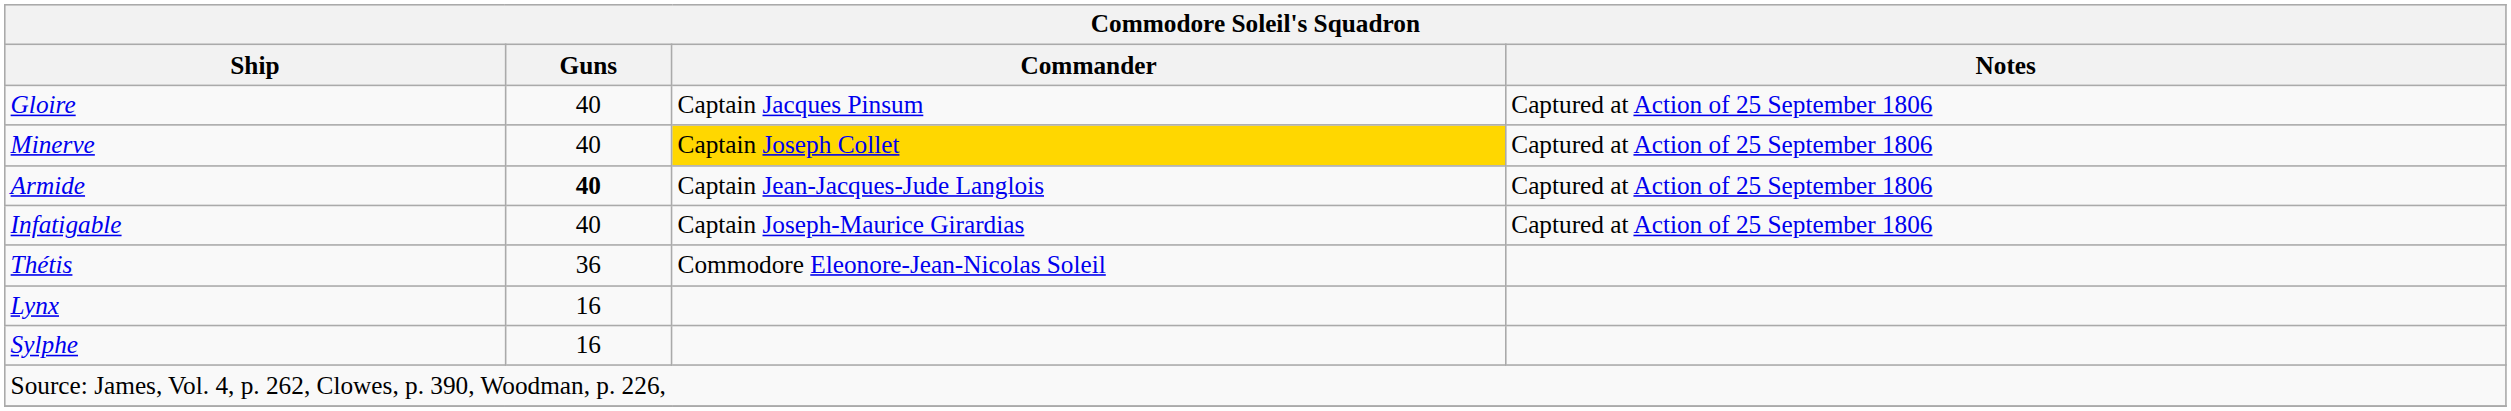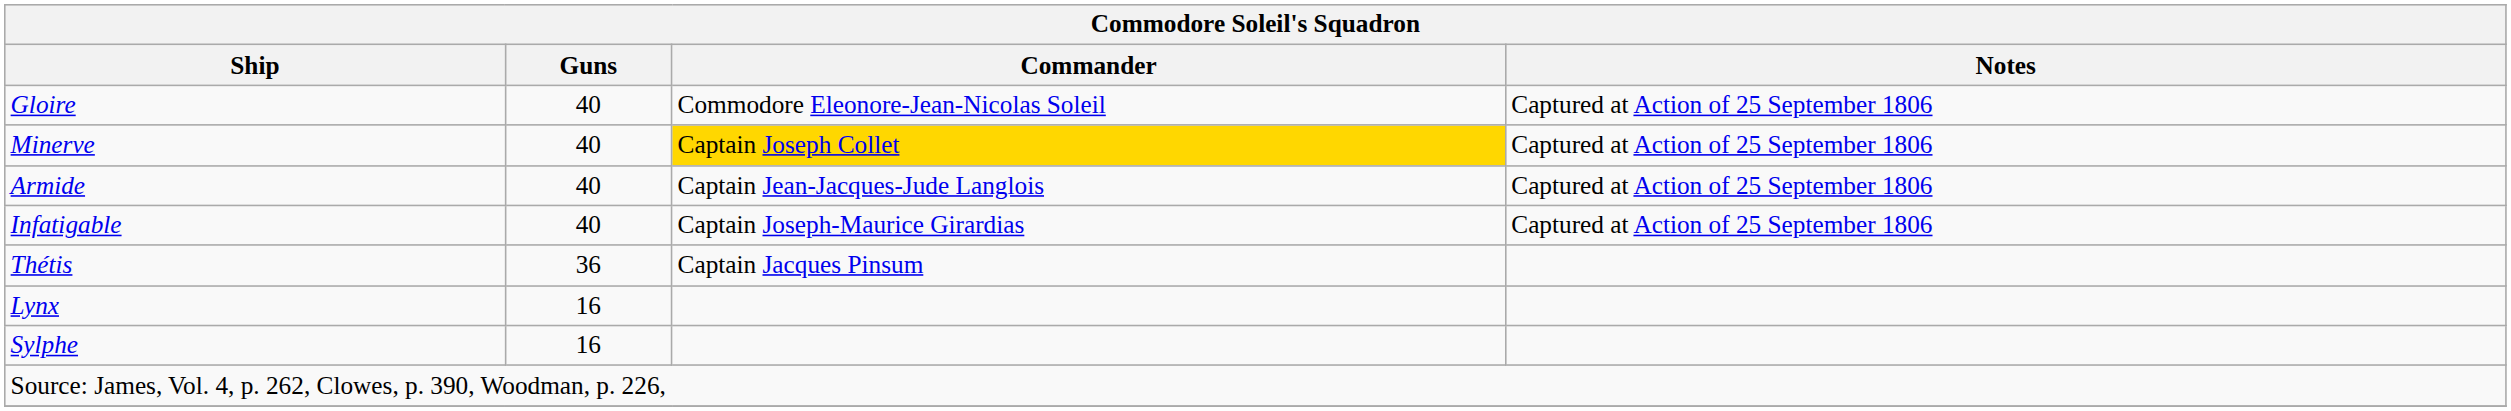 <table class="wikitable" width=100%>
 <tr valign="top">
 <th colspan="7" bgcolor="white">Commodore Soleil's Squadron</th>
 </tr>
 <tr valign="top">
 <th width=15%; align= center>Ship</th>
 <th width=5%; align= center>Guns</th>
 <th width=25%; align= center>Commander</th>
 <th width=30%; align= center>Notes</th>
 </tr>
 <tr valign="top"|- valign="top">
 <td align= left><a href='#'><em>Gloire</em></a></td>
 <td align= center>40</td>
-<td align= left>Captain <a href='#'>Jacques Pinsum</a></td>
+<td align= left>Commodore <a href='#'>Eleonore-Jean-Nicolas Soleil</a></td>
 <td align= left>Captured at <a href='#'>Action of 25 September 1806</a></td>
 </tr>
 <tr valign="top">
 <td align= left><a href='#'><em>Minerve</em></a></td>
 <td align= center>40</td>
 <td align= left style="background: gold;">Captain <a href='#'>Joseph Collet</a></td>
 <td align= left>Captured at <a href='#'>Action of 25 September 1806</a></td>
 </tr>
 <tr valign="top">
 <td align= left><a href='#'><em>Armide</em></a></td>
-<td align= center><strong>40</strong></td>
+<td align= center>40</td>
 <td align= left>Captain <a href='#'>Jean-Jacques-Jude Langlois</a></td>
 <td align= left>Captured at <a href='#'>Action of 25 September 1806</a></td>
 </tr>
 <tr valign="top">
 <td align= left><a href='#'><em>Infatigable</em></a></td>
 <td align= center>40</td>
 <td align= left>Captain <a href='#'>Joseph-Maurice Girardias</a></td>
 <td align= left>Captured at <a href='#'>Action of 25 September 1806</a></td>
 </tr>
 <tr valign="top">
 <td align= left><a href='#'><em>Thétis</em></a></td>
 <td align= center>36</td>
-<td align= left>Commodore <a href='#'>Eleonore-Jean-Nicolas Soleil</a></td>
+<td align= left>Captain <a href='#'>Jacques Pinsum</a></td>
 <td align= left></td>
 </tr>
 <tr valign="top">
 <td align= left><a href='#'><em>Lynx</em></a></td>
 <td align= center>16</td>
 <td align= left></td>
 <td align= left></td>
 </tr>
 <tr valign="top">
 <td align= left><a href='#'><em>Sylphe</em></a></td>
 <td align= center>16</td>
 <td align= left></td>
 <td align= left></td>
 </tr>
 <tr valign="top">
 <td colspan="7" align="left">Source: James, Vol. 4, p. 262, Clowes, p. 390, Woodman, p. 226, </td>
 </tr>
 <tr>
 </tr>
 </table>
